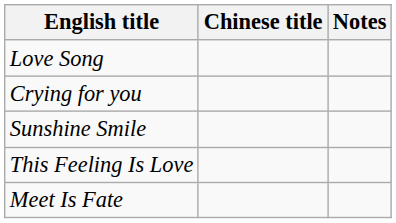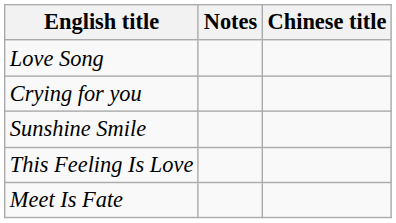 <table class="wikitable">
 <tr>
 <th>English title</th>
+<th>Notes</th>
 <th>Chinese title</th>
-<th>Notes</th>
 </tr>
 <tr>
 <td><em>Love Song</em></td>
 <td></td>
 <td></td>
 </tr>
 <tr>
 <td><em>Crying for you</em></td>
 <td></td>
 <td></td>
 </tr>
 <tr>
 <td><em>Sunshine Smile</em></td>
 <td></td>
 <td></td>
 </tr>
 <tr>
 <td><em>This Feeling Is Love</em></td>
 <td></td>
 <td></td>
 </tr>
 <tr>
 <td><em>Meet Is Fate</em></td>
 <td></td>
 <td></td>
 </tr>
 </table>
